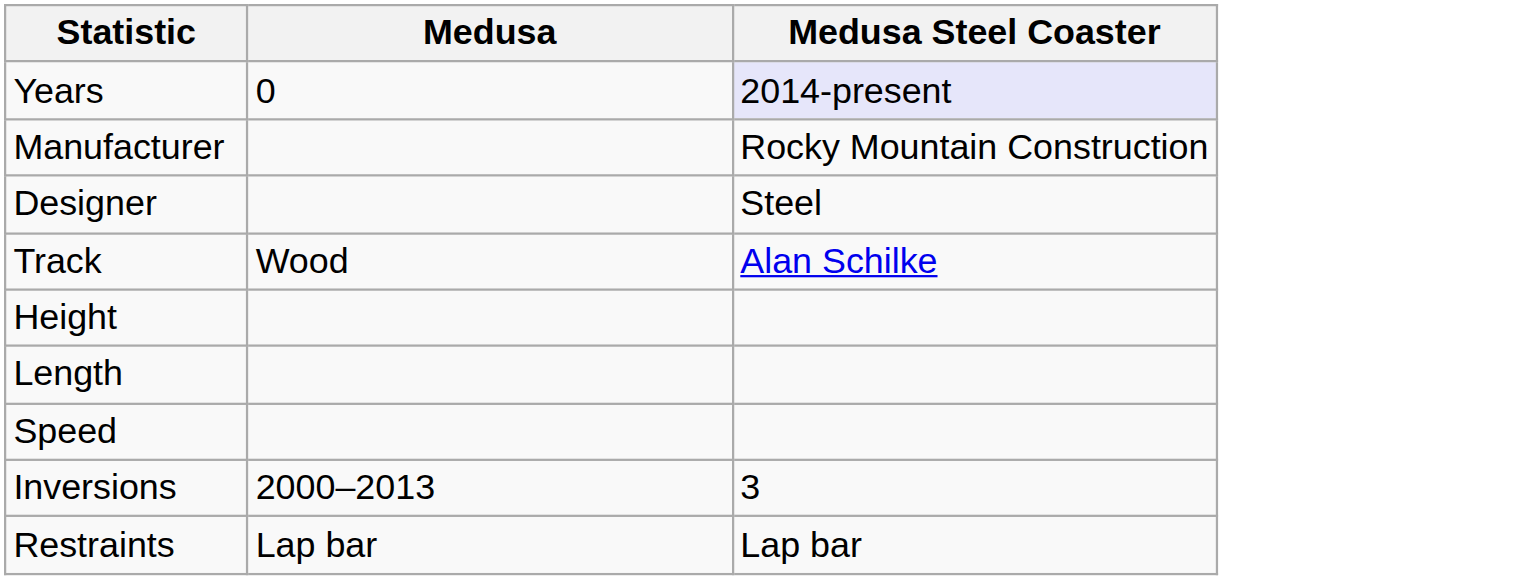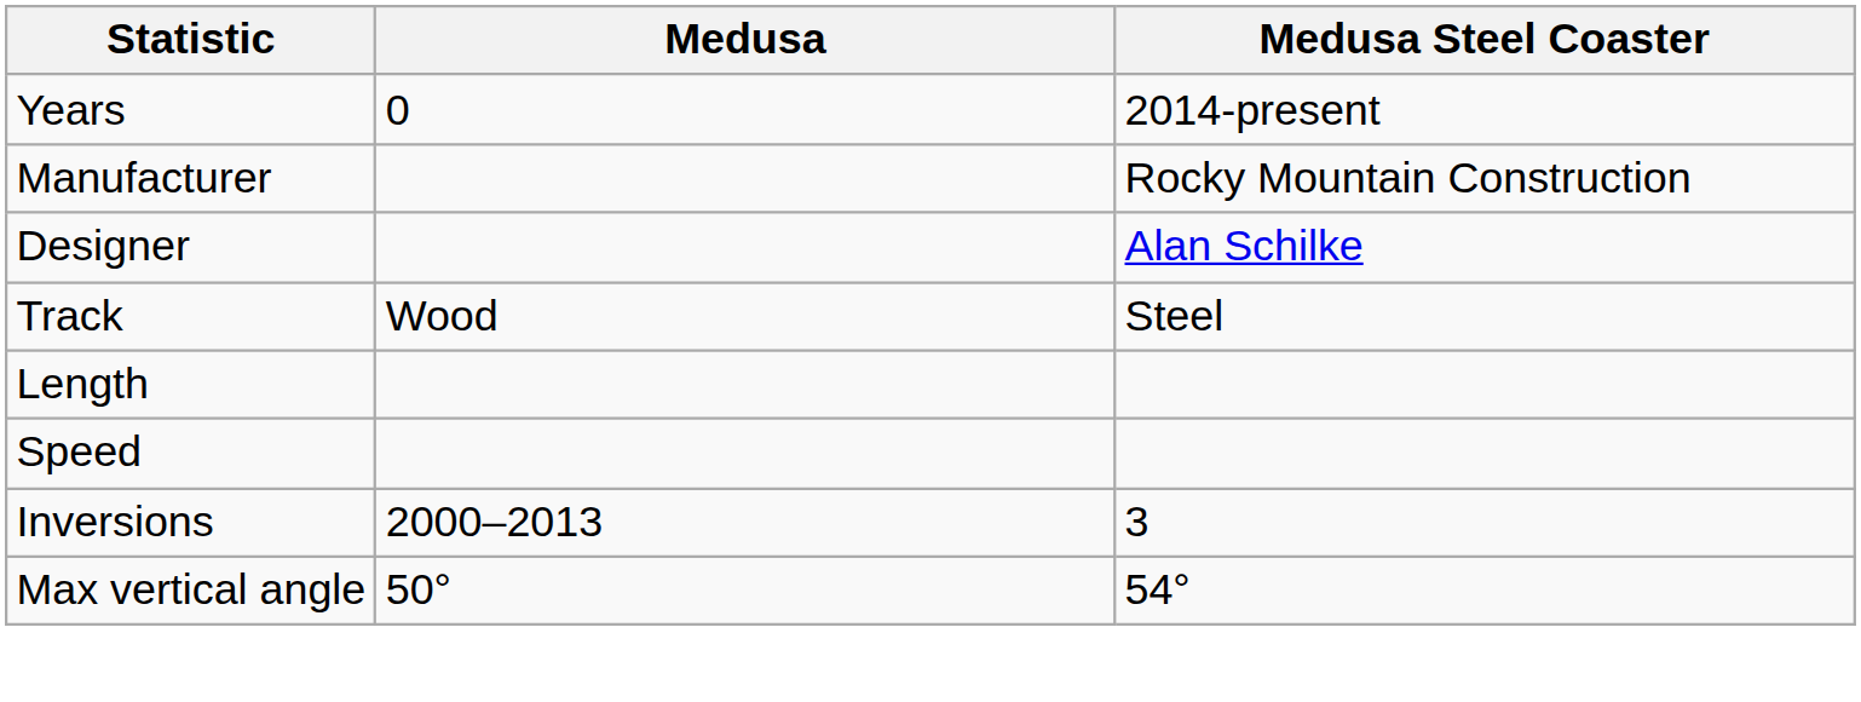 <table class="wikitable">
 <tr>
 <th width="20%">Statistic</th>
 <th width="40%">Medusa</th>
 <th width="40%">Medusa Steel Coaster</th>
 </tr>
 <tr>
 <td>Years</td>
 <td>0</td>
-<td style="background: lavender;">2014-present</td>
+<td>2014-present</td>
 </tr>
 <tr>
 <td>Manufacturer</td>
 <td></td>
 <td>Rocky Mountain Construction</td>
 </tr>
 <tr>
 <td>Designer</td>
 <td></td>
-<td>Steel</td>
+<td><a href='#'>Alan Schilke</a></td>
 </tr>
 <tr>
 <td>Track</td>
 <td>Wood</td>
-<td><a href='#'>Alan Schilke</a></td>
-</tr>
-<tr>
-<td>Height</td>
-<td></td>
-<td></td>
+<td>Steel</td>
 </tr>
 <tr>
 <td>Length</td>
 <td></td>
 <td></td>
 </tr>
 <tr>
 <td>Speed</td>
 <td></td>
 <td></td>
 </tr>
 <tr>
 <td>Inversions</td>
 <td>2000–2013</td>
 <td>3</td>
 </tr>
 <tr>
-<td>Restraints</td>
-<td>Lap bar</td>
-<td>Lap bar</td>
+<td>Max vertical angle</td>
+<td>50°</td>
+<td>54°</td>
 </tr>
 </table>
